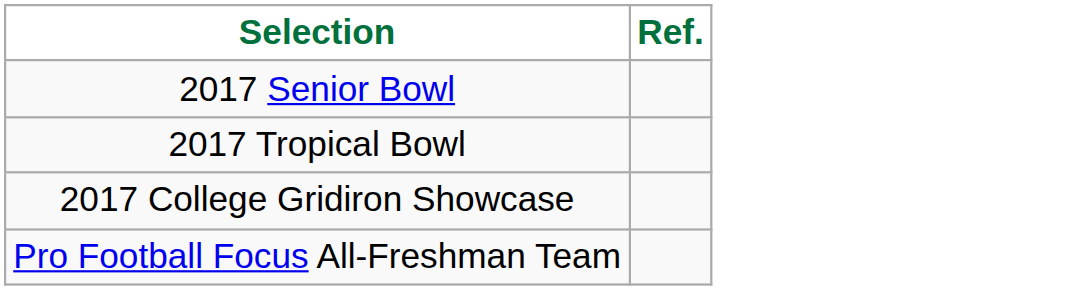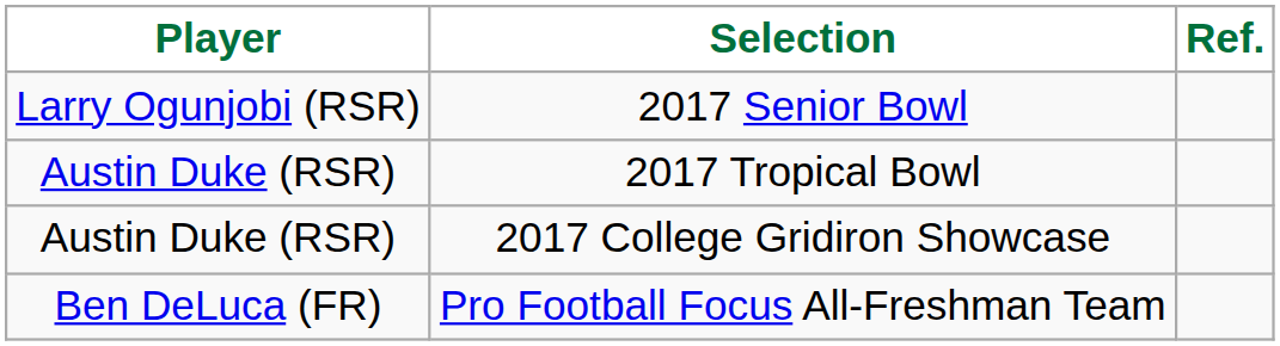 <table class="wikitable sortable sortable" style="text-align: center">
 <tr align=center>
+<th style="background: white; color: #00703C">Player</th>
 <th style="background: white; color: #00703C">Selection</th>
 <th style="background: white; color: #00703C" class="unsortable">Ref.</th>
 </tr>
 <tr>
+<td><a href='#'>Larry Ogunjobi</a> (RSR)</td>
 <td>2017 <a href='#'>Senior Bowl</a></td>
 <td></td>
 </tr>
 <tr>
+<td><a href='#'>Austin Duke</a> (RSR)</td>
 <td>2017 Tropical Bowl</td>
 <td></td>
 </tr>
 <tr>
+<td>Austin Duke (RSR)</td>
 <td>2017 College Gridiron Showcase</td>
 <td></td>
 </tr>
 <tr>
+<td><a href='#'>Ben DeLuca</a> (FR)</td>
 <td><a href='#'>Pro Football Focus</a> All-Freshman Team</td>
 <td></td>
 </tr>
 </table>
